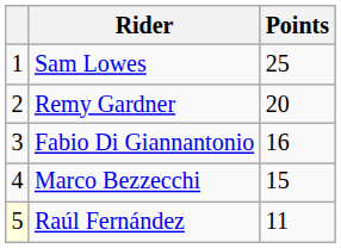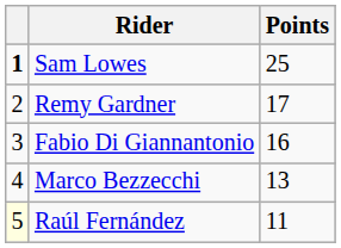 <table class="wikitable" style="font-size: 85%;">
 <tr>
 <th></th>
 <th>Rider</th>
 <th>Points</th>
 </tr>
 <tr>
-<td align=center>1</td>
+<td align=center><strong>1</strong></td>
 <td> <a href='#'>Sam Lowes</a></td>
 <td align=left>25</td>
 </tr>
 <tr>
 <td align=center>2</td>
 <td> <a href='#'>Remy Gardner</a></td>
-<td align=left>20</td>
+<td align=left>17</td>
 </tr>
 <tr>
 <td align=center>3</td>
 <td> <a href='#'>Fabio Di Giannantonio</a></td>
 <td align=left>16</td>
 </tr>
 <tr>
 <td align=center>4</td>
 <td> <a href='#'>Marco Bezzecchi</a></td>
-<td align=left>15</td>
+<td align=left>13</td>
 </tr>
 <tr>
 <td align=center style="background: lightyellow;">5</td>
 <td> <a href='#'>Raúl Fernández</a></td>
 <td align=left>11</td>
 </tr>
 </table>
